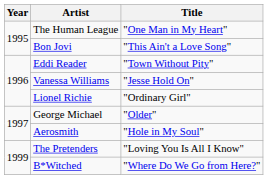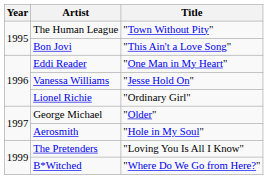 <table class="wikitable">
 <tr>
 <th>Year</th>
 <th>Artist</th>
 <th>Title</th>
 </tr>
 <tr>
 <td rowspan="2">1995</td>
 <td>The Human League</td>
-<td>"<a href='#'>One Man in My Heart</a>"</td>
+<td>"<a href='#'>Town Without Pity</a>"</td>
 </tr>
 <tr>
 <td><a href='#'>Bon Jovi</a></td>
 <td>"<a href='#'>This Ain't a Love Song</a>"</td>
 </tr>
 <tr>
 <td rowspan="3">1996</td>
 <td><a href='#'>Eddi Reader</a></td>
-<td>"<a href='#'>Town Without Pity</a>"</td>
+<td>"<a href='#'>One Man in My Heart</a>"</td>
 </tr>
 <tr>
 <td><a href='#'>Vanessa Williams</a></td>
 <td>"<a href='#'>Jesse Hold On</a>"</td>
 </tr>
 <tr>
 <td><a href='#'>Lionel Richie</a></td>
 <td>"Ordinary Girl"</td>
 </tr>
 <tr>
 <td rowspan="2">1997</td>
 <td>George Michael</td>
 <td>"<a href='#'>Older</a>"</td>
 </tr>
 <tr>
 <td><a href='#'>Aerosmith</a></td>
 <td>"<a href='#'>Hole in My Soul</a>"</td>
 </tr>
 <tr>
 <td rowspan="2">1999</td>
 <td><a href='#'>The Pretenders</a></td>
 <td>"Loving You Is All I Know"</td>
 </tr>
 <tr>
 <td><a href='#'>B*Witched</a></td>
 <td>"<a href='#'>Where Do We Go from Here?</a>"</td>
 </tr>
 </table>
